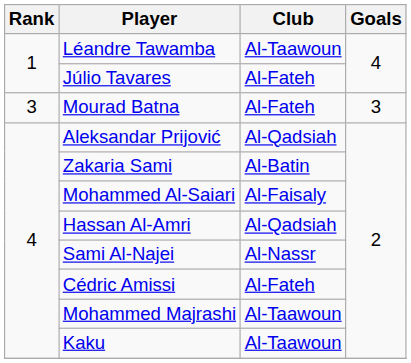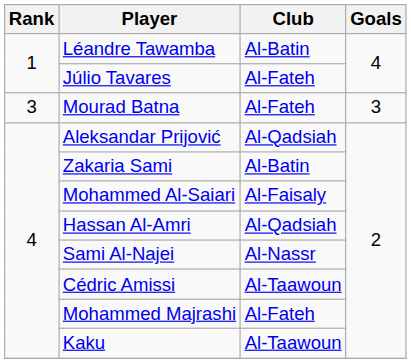 <table class="wikitable sortable" style="text-align:center">
 <tr>
 <th>Rank</th>
 <th>Player</th>
 <th>Club</th>
 <th>Goals</th>
 </tr>
 <tr>
 <td rowspan=2>1</td>
 <td align="left"> <a href='#'>Léandre Tawamba</a></td>
-<td align="left"><a href='#'>Al-Taawoun</a></td>
+<td align="left"><a href='#'>Al-Batin</a></td>
 <td rowspan=2>4</td>
 </tr>
 <tr>
 <td align="left"> <a href='#'>Júlio Tavares</a></td>
 <td align="left"><a href='#'>Al-Fateh</a></td>
 </tr>
 <tr>
 <td>3</td>
 <td align="left"> <a href='#'>Mourad Batna</a></td>
 <td align="left"><a href='#'>Al-Fateh</a></td>
 <td>3</td>
 </tr>
 <tr>
 <td rowspan=8>4</td>
 <td align="left"> <a href='#'>Aleksandar Prijović</a></td>
 <td align="left"><a href='#'>Al-Qadsiah</a></td>
 <td rowspan=8>2</td>
 </tr>
 <tr>
 <td align="left"> <a href='#'>Zakaria Sami</a></td>
 <td align="left"><a href='#'>Al-Batin</a></td>
 </tr>
 <tr>
 <td align="left"> <a href='#'>Mohammed Al-Saiari</a></td>
 <td align="left"><a href='#'>Al-Faisaly</a></td>
 </tr>
 <tr>
 <td align="left"> <a href='#'>Hassan Al-Amri</a></td>
 <td align="left"><a href='#'>Al-Qadsiah</a></td>
 </tr>
 <tr>
 <td align="left"> <a href='#'>Sami Al-Najei</a></td>
 <td align="left"><a href='#'>Al-Nassr</a></td>
 </tr>
 <tr>
 <td align="left"> <a href='#'>Cédric Amissi</a></td>
-<td align="left"><a href='#'>Al-Fateh</a></td>
+<td align="left"><a href='#'>Al-Taawoun</a></td>
 </tr>
 <tr>
 <td align="left"> <a href='#'>Mohammed Majrashi</a></td>
-<td align="left"><a href='#'>Al-Taawoun</a></td>
+<td align="left"><a href='#'>Al-Fateh</a></td>
 </tr>
 <tr>
 <td align="left"> <a href='#'>Kaku</a></td>
 <td align="left"><a href='#'>Al-Taawoun</a></td>
 </tr>
 <tr>
 </tr>
 </table>
